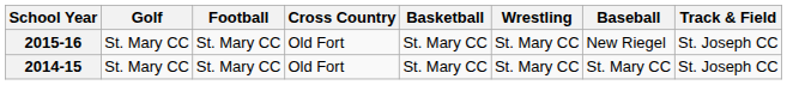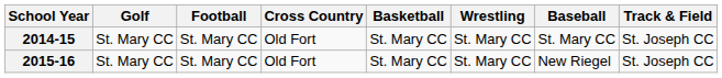 <table class="wikitable">
 <tr>
 <th>School Year</th>
 <th>Golf</th>
 <th>Football</th>
 <th>Cross Country</th>
 <th>Basketball</th>
 <th>Wrestling</th>
 <th>Baseball</th>
 <th>Track & Field</th>
 </tr>
 <tr align="left">
+<th>2014-15</th>
+<td>St. Mary CC</td>
+<td>St. Mary CC</td>
+<td>Old Fort</td>
+<td>St. Mary CC</td>
+<td>St. Mary CC</td>
+<td>St. Mary CC</td>
+<td>St. Joseph CC</td>
+</tr>
+<tr align="left">
 <th>2015-16</th>
 <td>St. Mary CC</td>
 <td>St. Mary CC</td>
 <td>Old Fort</td>
 <td>St. Mary CC</td>
 <td>St. Mary CC</td>
 <td>New Riegel</td>
 <td>St. Joseph CC</td>
 </tr>
-<tr align="left">
-<th>2014-15</th>
-<td>St. Mary CC</td>
-<td>St. Mary CC</td>
-<td>Old Fort</td>
-<td>St. Mary CC</td>
-<td>St. Mary CC</td>
-<td>St. Mary CC</td>
-<td>St. Joseph CC</td>
-</tr>
 </table>
